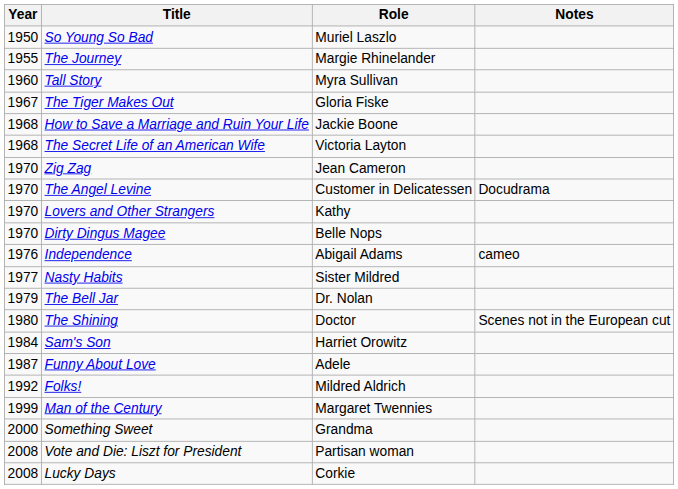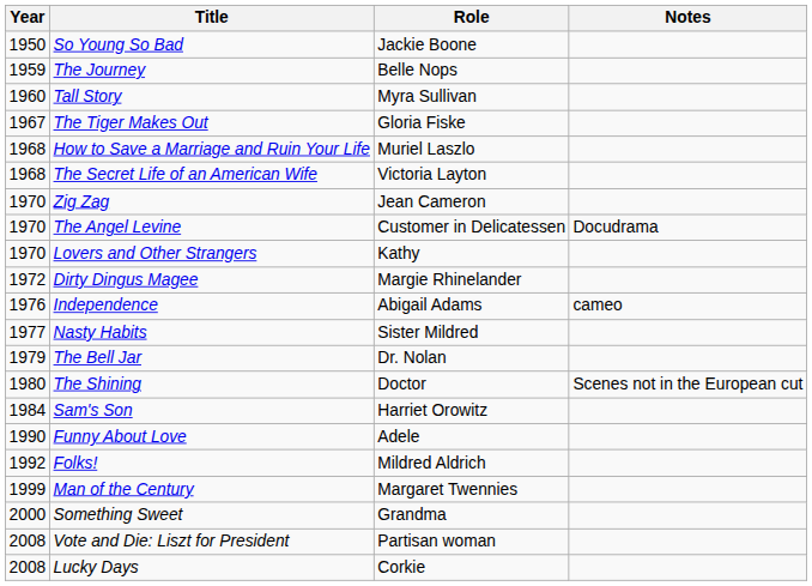 <table class="wikitable sortable">
 <tr>
 <th>Year</th>
 <th>Title</th>
 <th>Role</th>
 <th>Notes</th>
 </tr>
 <tr>
 <td>1950</td>
 <td><em><a href='#'>So Young So Bad</a></em></td>
-<td>Muriel Laszlo</td>
+<td>Jackie Boone</td>
 <td></td>
 </tr>
 <tr>
-<td>1955</td>
+<td>1959</td>
 <td><em><a href='#'>The Journey</a></em></td>
-<td>Margie Rhinelander</td>
+<td>Belle Nops</td>
 <td></td>
 </tr>
 <tr>
 <td>1960</td>
 <td><em><a href='#'>Tall Story</a></em></td>
 <td>Myra Sullivan</td>
 <td></td>
 </tr>
 <tr>
 <td>1967</td>
 <td><em><a href='#'>The Tiger Makes Out</a></em></td>
 <td>Gloria Fiske</td>
 <td></td>
 </tr>
 <tr>
 <td>1968</td>
 <td><em><a href='#'>How to Save a Marriage and Ruin Your Life</a></em></td>
-<td>Jackie Boone</td>
+<td>Muriel Laszlo</td>
 <td></td>
 </tr>
 <tr>
 <td>1968</td>
 <td><em><a href='#'>The Secret Life of an American Wife</a></em></td>
 <td>Victoria Layton</td>
 <td></td>
 </tr>
 <tr>
 <td>1970</td>
 <td><em><a href='#'>Zig Zag</a></em></td>
 <td>Jean Cameron</td>
 <td></td>
 </tr>
 <tr>
 <td>1970</td>
 <td><em><a href='#'>The Angel Levine</a></em></td>
 <td>Customer in Delicatessen</td>
 <td>Docudrama</td>
 </tr>
 <tr>
 <td>1970</td>
 <td><em><a href='#'>Lovers and Other Strangers</a></em></td>
 <td>Kathy</td>
 <td></td>
 </tr>
 <tr>
-<td>1970</td>
+<td>1972</td>
 <td><em><a href='#'>Dirty Dingus Magee</a></em></td>
-<td>Belle Nops</td>
+<td>Margie Rhinelander</td>
 <td></td>
 </tr>
 <tr>
 <td>1976</td>
 <td><em><a href='#'>Independence</a></em></td>
 <td>Abigail Adams</td>
 <td>cameo</td>
 </tr>
 <tr>
 <td>1977</td>
 <td><em><a href='#'>Nasty Habits</a></em></td>
 <td>Sister Mildred</td>
 <td></td>
 </tr>
 <tr>
 <td>1979</td>
 <td><em><a href='#'>The Bell Jar</a></em></td>
 <td>Dr. Nolan</td>
 <td></td>
 </tr>
 <tr>
 <td>1980</td>
 <td><em><a href='#'>The Shining</a></em></td>
 <td>Doctor</td>
 <td>Scenes not in the European cut</td>
 </tr>
 <tr>
 <td>1984</td>
 <td><em><a href='#'>Sam's Son</a></em></td>
 <td>Harriet Orowitz</td>
 <td></td>
 </tr>
 <tr>
-<td>1987</td>
+<td>1990</td>
 <td><em><a href='#'>Funny About Love</a></em></td>
 <td>Adele</td>
 <td></td>
 </tr>
 <tr>
 <td>1992</td>
 <td><em><a href='#'>Folks!</a></em></td>
 <td>Mildred Aldrich</td>
 <td></td>
 </tr>
 <tr>
 <td>1999</td>
 <td><em><a href='#'>Man of the Century</a></em></td>
 <td>Margaret Twennies</td>
 <td></td>
 </tr>
 <tr>
 <td>2000</td>
 <td><em>Something Sweet</em></td>
 <td>Grandma</td>
 <td></td>
 </tr>
 <tr>
 <td>2008</td>
 <td><em>Vote and Die: Liszt for President</em></td>
 <td>Partisan woman</td>
 <td></td>
 </tr>
 <tr>
 <td>2008</td>
 <td><em>Lucky Days</em></td>
 <td>Corkie</td>
 <td (final film role)></td>
 </tr>
 </table>
